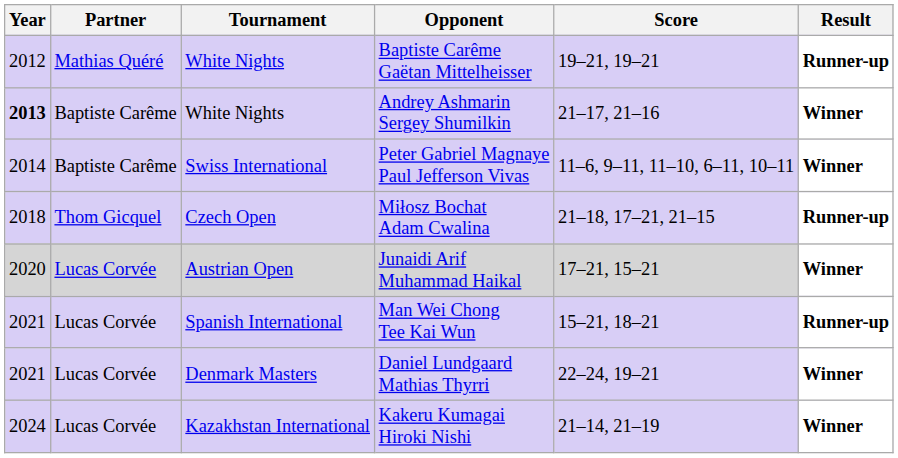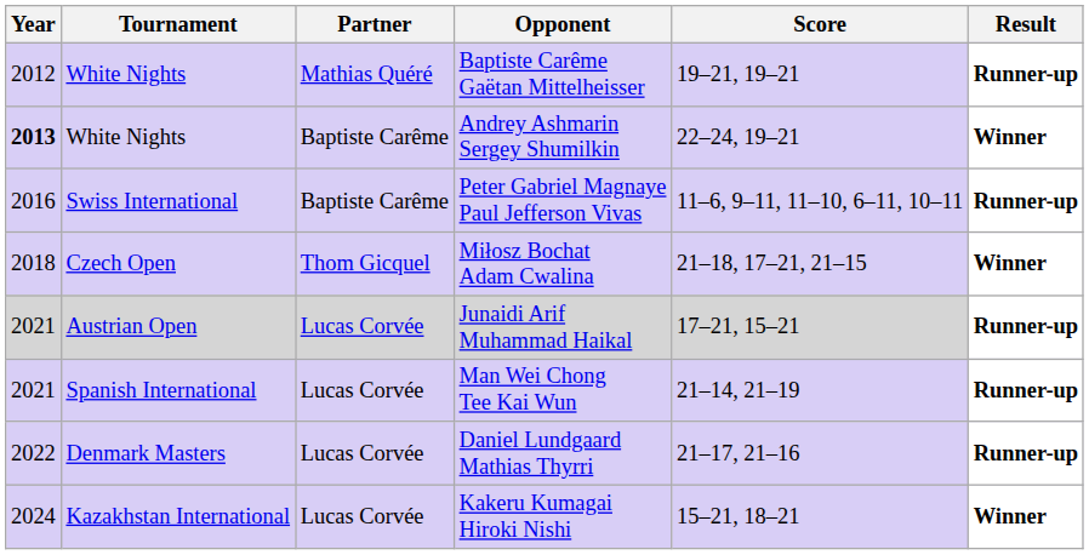 <table class="sortable wikitable" style="font-size: 90%;">
 <tr>
 <th>Year</th>
+<th>Tournament</th>
 <th>Partner</th>
-<th>Tournament</th>
 <th>Opponent</th>
 <th>Score</th>
 <th>Result</th>
 </tr>
 <tr style="background:#D8CEF6">
 <td align="center">2012</td>
+<td align="left"><a href='#'>White Nights</a></td>
 <td align="left"> <a href='#'>Mathias Quéré</a></td>
-<td align="left"><a href='#'>White Nights</a></td>
 <td align="left"> <a href='#'>Baptiste Carême</a><br> <a href='#'>Gaëtan Mittelheisser</a></td>
 <td align="left">19–21, 19–21</td>
 <td style="text-align:left; background:white"> <strong>Runner-up</strong></td>
 </tr>
 <tr style="background:#D8CEF6">
 <td align="center"><strong>2013</strong></td>
+<td align="left">White Nights</td>
 <td align="left"> Baptiste Carême</td>
-<td align="left">White Nights</td>
 <td align="left"> <a href='#'>Andrey Ashmarin</a><br> <a href='#'>Sergey Shumilkin</a></td>
-<td align="left">21–17, 21–16</td>
-<td style="text-align:left; background:white"> <strong>Winner</strong></td>
-</tr>
-<tr style="background:#D8CEF6">
-<td align="center">2014</td>
-<td align="left"> Baptiste Carême</td>
-<td align="left"><a href='#'>Swiss International</a></td>
-<td align="left"> <a href='#'>Peter Gabriel Magnaye</a><br> <a href='#'>Paul Jefferson Vivas</a></td>
-<td align="left">11–6, 9–11, 11–10, 6–11, 10–11</td>
-<td style="text-align:left; background:white"> <strong>Winner</strong></td>
-</tr>
-<tr style="background:#D8CEF6">
-<td align="center">2018</td>
-<td align="left"> <a href='#'>Thom Gicquel</a></td>
-<td align="left"><a href='#'>Czech Open</a></td>
-<td align="left"> <a href='#'>Miłosz Bochat</a><br> <a href='#'>Adam Cwalina</a></td>
-<td align="left">21–18, 17–21, 21–15</td>
-<td style="text-align:left; background:white"> <strong>Runner-up</strong></td>
-</tr>
-<tr style="background:#D5D5D5">
-<td align="center">2020</td>
-<td align="left"> <a href='#'>Lucas Corvée</a></td>
-<td align="left"><a href='#'>Austrian Open</a></td>
-<td align="left"> <a href='#'>Junaidi Arif</a><br> <a href='#'>Muhammad Haikal</a></td>
-<td align="left">17–21, 15–21</td>
-<td style="text-align:left; background:white"> <strong>Winner</strong></td>
-</tr>
-<tr style="background:#D8CEF6">
-<td align="center">2021</td>
-<td align="left"> Lucas Corvée</td>
-<td align="left"><a href='#'>Spanish International</a></td>
-<td align="left"> <a href='#'>Man Wei Chong</a><br> <a href='#'>Tee Kai Wun</a></td>
-<td align="left">15–21, 18–21</td>
-<td style="text-align:left; background:white"> <strong>Runner-up</strong></td>
-</tr>
-<tr bgcolor="#D8CEF6">
-<td align="center">2021</td>
-<td align="left"> Lucas Corvée</td>
-<td align="left"><a href='#'>Denmark Masters</a></td>
-<td align="left"> <a href='#'>Daniel Lundgaard</a><br> <a href='#'>Mathias Thyrri</a></td>
 <td align="left">22–24, 19–21</td>
 <td style="text-align:left; background:white"> <strong>Winner</strong></td>
 </tr>
 <tr style="background:#D8CEF6">
+<td align="center">2016</td>
+<td align="left"><a href='#'>Swiss International</a></td>
+<td align="left"> Baptiste Carême</td>
+<td align="left"> <a href='#'>Peter Gabriel Magnaye</a><br> <a href='#'>Paul Jefferson Vivas</a></td>
+<td align="left">11–6, 9–11, 11–10, 6–11, 10–11</td>
+<td style="text-align:left; background:white"> <strong>Runner-up</strong></td>
+</tr>
+<tr style="background:#D8CEF6">
+<td align="center">2018</td>
+<td align="left"><a href='#'>Czech Open</a></td>
+<td align="left"> <a href='#'>Thom Gicquel</a></td>
+<td align="left"> <a href='#'>Miłosz Bochat</a><br> <a href='#'>Adam Cwalina</a></td>
+<td align="left">21–18, 17–21, 21–15</td>
+<td style="text-align:left; background:white"> <strong>Winner</strong></td>
+</tr>
+<tr style="background:#D5D5D5">
+<td align="center">2021</td>
+<td align="left"><a href='#'>Austrian Open</a></td>
+<td align="left"> <a href='#'>Lucas Corvée</a></td>
+<td align="left"> <a href='#'>Junaidi Arif</a><br> <a href='#'>Muhammad Haikal</a></td>
+<td align="left">17–21, 15–21</td>
+<td style="text-align:left; background:white"> <strong>Runner-up</strong></td>
+</tr>
+<tr style="background:#D8CEF6">
+<td align="center">2021</td>
+<td align="left"><a href='#'>Spanish International</a></td>
+<td align="left"> Lucas Corvée</td>
+<td align="left"> <a href='#'>Man Wei Chong</a><br> <a href='#'>Tee Kai Wun</a></td>
+<td align="left">21–14, 21–19</td>
+<td style="text-align:left; background:white"> <strong>Runner-up</strong></td>
+</tr>
+<tr bgcolor="#D8CEF6">
+<td align="center">2022</td>
+<td align="left"><a href='#'>Denmark Masters</a></td>
+<td align="left"> Lucas Corvée</td>
+<td align="left"> <a href='#'>Daniel Lundgaard</a><br> <a href='#'>Mathias Thyrri</a></td>
+<td align="left">21–17, 21–16</td>
+<td style="text-align:left; background:white"> <strong>Runner-up</strong></td>
+</tr>
+<tr style="background:#D8CEF6">
 <td align="center">2024</td>
+<td align="left"><a href='#'>Kazakhstan International</a></td>
 <td align="left"> Lucas Corvée</td>
-<td align="left"><a href='#'>Kazakhstan International</a></td>
 <td align="left"> <a href='#'>Kakeru Kumagai</a><br> <a href='#'>Hiroki Nishi</a></td>
-<td align="left">21–14, 21–19</td>
+<td align="left">15–21, 18–21</td>
 <td style="text-align:left; background:white"> <strong>Winner</strong></td>
 </tr>
 </table>
